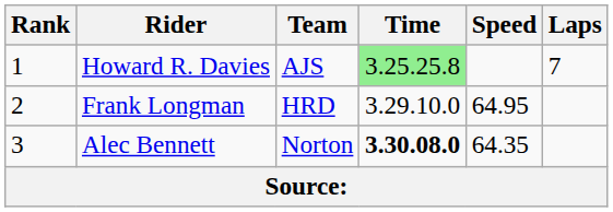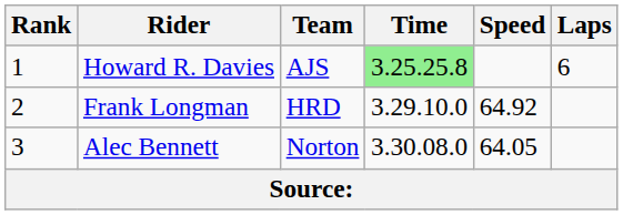 <table class="wikitable">
 <tr style="background:#efefef;">
 <th>Rank</th>
 <th>Rider</th>
 <th>Team</th>
 <th>Time</th>
 <th>Speed</th>
 <th>Laps</th>
 </tr>
 <tr>
 <td>1</td>
 <td> <a href='#'>Howard R. Davies</a></td>
 <td><a href='#'>AJS</a></td>
 <td style="background: lightgreen;">3.25.25.8</td>
 <td></td>
-<td>7</td>
+<td>6</td>
 </tr>
 <tr>
 <td>2</td>
 <td> <a href='#'>Frank Longman</a></td>
 <td><a href='#'>HRD</a></td>
 <td>3.29.10.0</td>
-<td>64.95</td>
+<td>64.92</td>
 <td></td>
 </tr>
 <tr>
 <td>3</td>
 <td> <a href='#'>Alec Bennett</a></td>
 <td><a href='#'>Norton</a></td>
-<td><strong>3.30.08.0</strong></td>
-<td>64.35</td>
+<td>3.30.08.0</td>
+<td>64.05</td>
 <td></td>
 </tr>
 <tr>
 <th colspan="6">Source:</th>
 </tr>
 </table>
